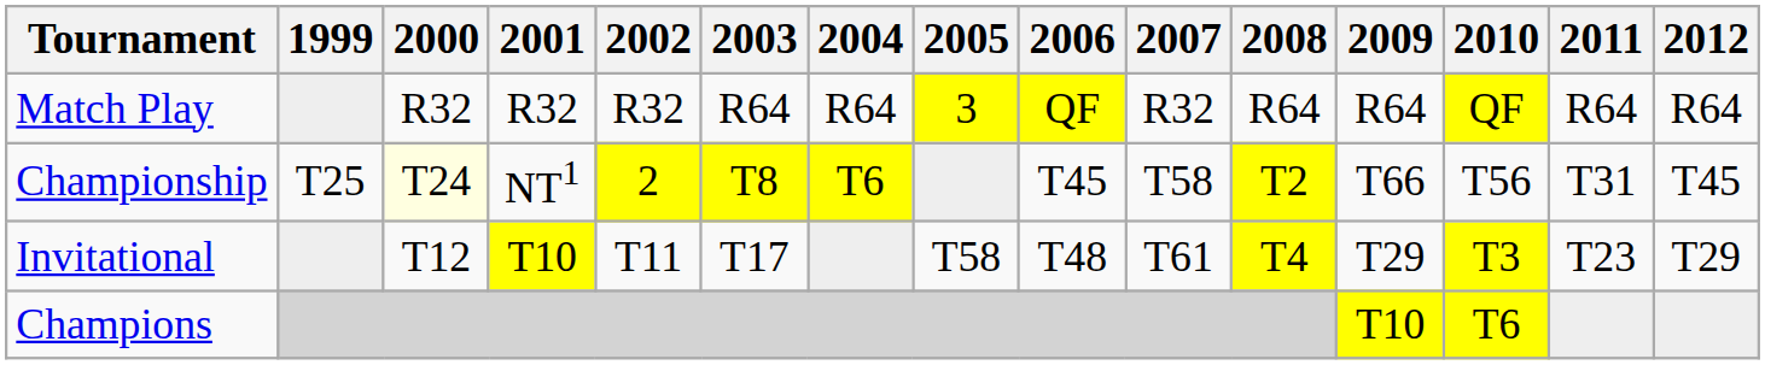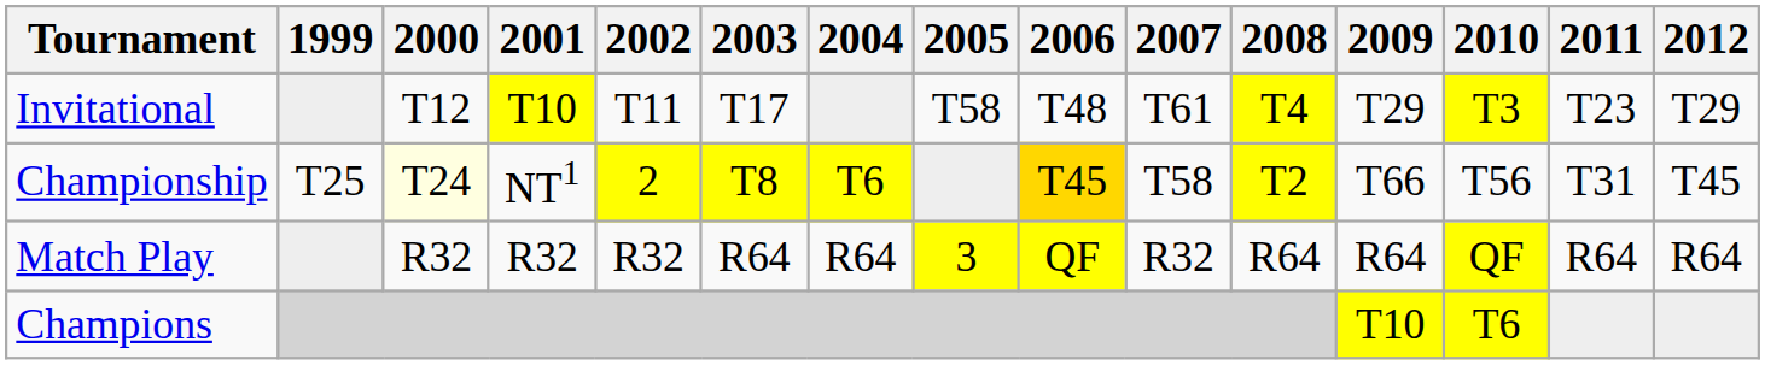 <table class="wikitable" style="text-align:center;">
 <tr>
 <th>Tournament</th>
 <th>1999</th>
 <th>2000</th>
 <th>2001</th>
 <th>2002</th>
 <th>2003</th>
 <th>2004</th>
 <th>2005</th>
 <th>2006</th>
 <th>2007</th>
 <th>2008</th>
 <th>2009</th>
 <th>2010</th>
 <th>2011</th>
 <th>2012</th>
 </tr>
 <tr>
+<td align="left"><a href='#'>Invitational</a></td>
+<td style="background:#eeeeee;"></td>
+<td>T12</td>
+<td style="background:yellow;">T10</td>
+<td>T11</td>
+<td>T17</td>
+<td style="background:#eeeeee;"></td>
+<td>T58</td>
+<td>T48</td>
+<td>T61</td>
+<td style="background:yellow;">T4</td>
+<td>T29</td>
+<td style="background:yellow;">T3</td>
+<td>T23</td>
+<td>T29</td>
+</tr>
+<tr>
+<td align="left"><a href='#'>Championship</a></td>
+<td>T25</td>
+<td style="background: lightyellow;">T24</td>
+<td>NT<sup>1</sup></td>
+<td style="background:yellow;">2</td>
+<td style="background:yellow;">T8</td>
+<td style="background:yellow;">T6</td>
+<td style="background:#eeeeee;"></td>
+<td style="background: gold;">T45</td>
+<td>T58</td>
+<td style="background:yellow;">T2</td>
+<td>T66</td>
+<td>T56</td>
+<td>T31</td>
+<td>T45</td>
+</tr>
+<tr>
 <td align="left"><a href='#'>Match Play</a></td>
 <td style="background:#eeeeee;"></td>
 <td>R32</td>
 <td>R32</td>
 <td>R32</td>
 <td>R64</td>
 <td>R64</td>
 <td style="background:yellow;">3</td>
 <td style="background:yellow;">QF</td>
 <td>R32</td>
 <td>R64</td>
 <td>R64</td>
 <td style="background:yellow;">QF</td>
 <td>R64</td>
 <td>R64</td>
 </tr>
 <tr>
-<td align="left"><a href='#'>Championship</a></td>
-<td>T25</td>
-<td style="background: lightyellow;">T24</td>
-<td>NT<sup>1</sup></td>
-<td style="background:yellow;">2</td>
-<td style="background:yellow;">T8</td>
-<td style="background:yellow;">T6</td>
-<td style="background:#eeeeee;"></td>
-<td>T45</td>
-<td>T58</td>
-<td style="background:yellow;">T2</td>
-<td>T66</td>
-<td>T56</td>
-<td>T31</td>
-<td>T45</td>
-</tr>
-<tr>
-<td align="left"><a href='#'>Invitational</a></td>
-<td style="background:#eeeeee;"></td>
-<td>T12</td>
-<td style="background:yellow;">T10</td>
-<td>T11</td>
-<td>T17</td>
-<td style="background:#eeeeee;"></td>
-<td>T58</td>
-<td>T48</td>
-<td>T61</td>
-<td style="background:yellow;">T4</td>
-<td>T29</td>
-<td style="background:yellow;">T3</td>
-<td>T23</td>
-<td>T29</td>
-</tr>
-<tr>
 <td align="left"><a href='#'>Champions</a></td>
 <td colspan=10 style="background:#D3D3D3;"></td>
 <td style="background:yellow;">T10</td>
 <td style="background:yellow;">T6</td>
 <td style="background:#eeeeee;"></td>
 <td style="background:#eeeeee;"></td>
 </tr>
 </table>
